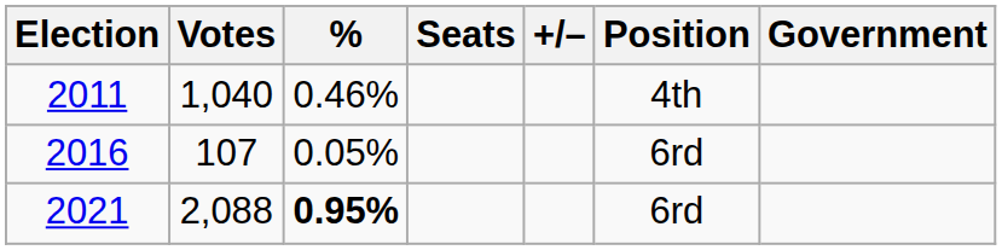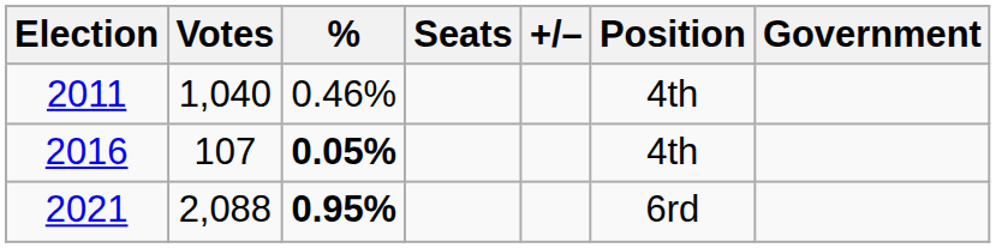 <table class=wikitable style=text-align:center>
 <tr>
 <th><strong>Election</strong></th>
 <th>Votes</th>
 <th>%</th>
 <th>Seats</th>
 <th>+/–</th>
 <th><strong>Position</strong></th>
 <th><strong>Government</strong></th>
 </tr>
 <tr>
 <td><a href='#'>2011</a></td>
 <td>1,040</td>
 <td>0.46%</td>
 <td></td>
 <td></td>
 <td> 4th</td>
 <td></td>
 </tr>
 <tr>
 <td><a href='#'>2016</a></td>
 <td>107</td>
-<td>0.05%</td>
+<td><strong>0.05%</strong></td>
 <td></td>
 <td></td>
-<td> 6rd</td>
+<td> 4th</td>
 <td></td>
 </tr>
 <tr>
 <td><a href='#'>2021</a></td>
 <td>2,088</td>
 <td><strong>0.95%</strong></td>
 <td></td>
 <td></td>
 <td> 6rd</td>
 <td></td>
 </tr>
 </table>
